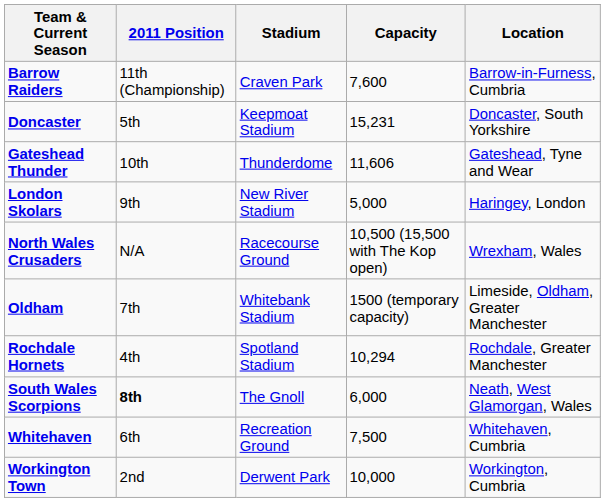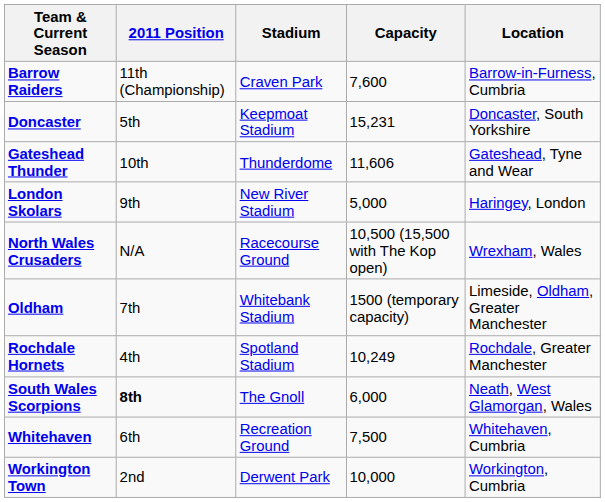 <table class="wikitable sortable" style="font-size: 95%">
 <tr>
 <th>Team & Current Season</th>
 <th><a href='#'>2011 Position</a></th>
 <th>Stadium</th>
 <th>Capacity</th>
 <th>Location</th>
 </tr>
 <tr>
 <td> <strong><a href='#'>Barrow Raiders</a></strong></td>
 <td>11th (Championship)</td>
 <td><a href='#'>Craven Park</a></td>
 <td>7,600</td>
 <td><a href='#'>Barrow-in-Furness</a>, Cumbria</td>
 </tr>
 <tr>
 <td> <strong><a href='#'>Doncaster</a></strong></td>
 <td>5th</td>
 <td><a href='#'>Keepmoat Stadium</a></td>
 <td>15,231</td>
 <td><a href='#'>Doncaster</a>, South Yorkshire</td>
 </tr>
 <tr>
 <td> <strong><a href='#'>Gateshead Thunder</a></strong></td>
 <td>10th</td>
 <td><a href='#'>Thunderdome</a></td>
 <td>11,606</td>
 <td><a href='#'>Gateshead</a>, Tyne and Wear</td>
 </tr>
 <tr>
 <td> <strong><a href='#'>London Skolars</a></strong></td>
 <td>9th</td>
 <td><a href='#'>New River Stadium</a></td>
 <td>5,000</td>
 <td><a href='#'>Haringey</a>, London</td>
 </tr>
 <tr>
 <td> <strong><a href='#'>North Wales Crusaders</a></strong></td>
 <td>N/A</td>
 <td><a href='#'>Racecourse Ground</a></td>
 <td>10,500 (15,500 with The Kop open)</td>
 <td><a href='#'>Wrexham</a>, Wales</td>
 </tr>
 <tr>
 <td> <strong><a href='#'>Oldham</a></strong></td>
 <td>7th</td>
 <td><a href='#'>Whitebank Stadium</a></td>
 <td>1500 (temporary capacity)</td>
 <td>Limeside, <a href='#'>Oldham</a>, Greater Manchester</td>
 </tr>
 <tr>
 <td> <strong><a href='#'>Rochdale Hornets</a></strong></td>
 <td>4th</td>
 <td><a href='#'>Spotland Stadium</a></td>
-<td>10,294</td>
+<td>10,249</td>
 <td><a href='#'>Rochdale</a>, Greater Manchester</td>
 </tr>
 <tr>
 <td> <strong><a href='#'>South Wales Scorpions</a></strong></td>
 <td><strong>8th</strong></td>
 <td><a href='#'>The Gnoll</a></td>
 <td>6,000</td>
 <td><a href='#'>Neath</a>, <a href='#'>West Glamorgan</a>, Wales</td>
 </tr>
 <tr>
 <td> <strong><a href='#'>Whitehaven</a></strong></td>
 <td>6th</td>
 <td><a href='#'>Recreation Ground</a></td>
 <td>7,500</td>
 <td><a href='#'>Whitehaven</a>, Cumbria</td>
 </tr>
 <tr>
 <td> <strong><a href='#'>Workington Town</a></strong></td>
 <td>2nd</td>
 <td><a href='#'>Derwent Park</a></td>
 <td>10,000</td>
 <td><a href='#'>Workington</a>, Cumbria</td>
 </tr>
 </table>
